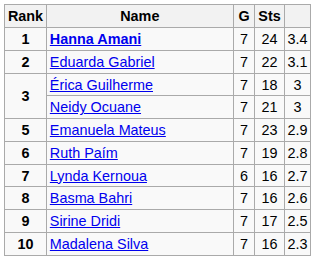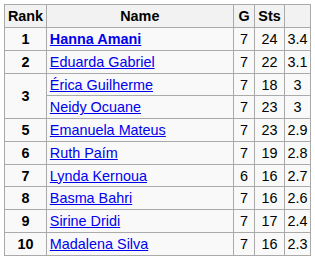 <table class="wikitable" style="font-size:90%;">
 <tr>
 <th width=10px>Rank</th>
 <th width=180px>Name</th>
 <th width=15px>G</th>
 <th width=10px>Sts</th>
 <th width=10px></th>
 </tr>
 <tr align=center>
 <td><strong>1</strong></td>
 <td align=left> <strong><a href='#'>Hanna Amani</a></strong></td>
 <td>7</td>
 <td>24</td>
 <td>3.4</td>
 </tr>
 <tr align=center>
 <td><strong>2</strong></td>
 <td align=left> <a href='#'>Eduarda Gabriel</a></td>
 <td>7</td>
 <td>22</td>
 <td>3.1</td>
 </tr>
 <tr align=center>
 <td rowspan=2><strong>3</strong></td>
 <td align=left> <a href='#'>Érica Guilherme</a></td>
 <td>7</td>
 <td>18</td>
 <td>3</td>
 </tr>
 <tr align=center>
 <td align=left> <a href='#'>Neidy Ocuane</a></td>
 <td>7</td>
-<td>21</td>
+<td>23</td>
 <td>3</td>
 </tr>
 <tr align=center>
 <td><strong>5</strong></td>
 <td align=left> <a href='#'>Emanuela Mateus</a></td>
 <td>7</td>
 <td>23</td>
 <td>2.9</td>
 </tr>
 <tr align=center>
 <td><strong>6</strong></td>
 <td align=left> <a href='#'>Ruth Paím</a></td>
 <td>7</td>
 <td>19</td>
 <td>2.8</td>
 </tr>
 <tr align=center>
 <td><strong>7</strong></td>
 <td align=left> <a href='#'>Lynda Kernoua</a></td>
 <td>6</td>
 <td>16</td>
 <td>2.7</td>
 </tr>
 <tr align=center>
 <td><strong>8</strong></td>
 <td align=left> <a href='#'>Basma Bahri</a></td>
 <td>7</td>
 <td>16</td>
 <td>2.6</td>
 </tr>
 <tr align=center>
 <td><strong>9</strong></td>
 <td align=left> <a href='#'>Sirine Dridi</a></td>
 <td>7</td>
 <td>17</td>
-<td>2.5</td>
+<td>2.4</td>
 </tr>
 <tr align=center>
 <td><strong>10</strong></td>
 <td align=left> <a href='#'>Madalena Silva</a></td>
 <td>7</td>
 <td>16</td>
 <td>2.3</td>
 </tr>
 </table>
